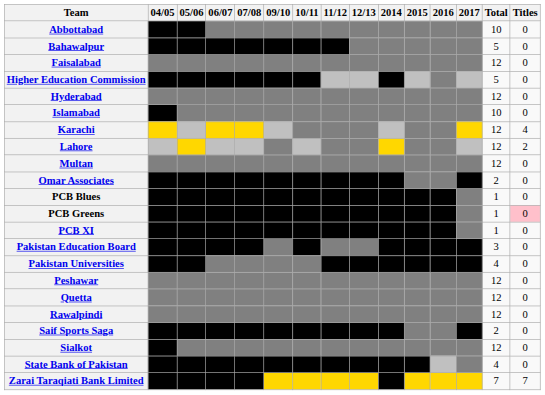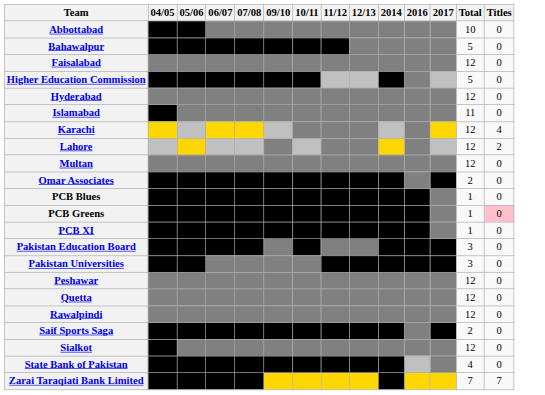 <table class="wikitable plainrowheaders" style="text-align: center;">
 <tr>
 <th scope="col">Team</th>
 <th scope="col">04/05</th>
 <th scope="col">05/06</th>
 <th scope="col">06/07</th>
 <th scope="col">07/08</th>
 <th scope="col">09/10</th>
 <th scope="col">10/11</th>
 <th scope="col">11/12</th>
 <th scope="col">12/13</th>
 <th scope="col">2014</th>
-<th scope="col">2015</th>
 <th scope="col">2016</th>
 <th scope="col">2017</th>
 <th>Total</th>
 <th>Titles</th>
 </tr>
 <tr>
 <th scope="row"><a href='#'>Abbottabad</a></th>
 <td bgcolor=black></td>
 <td bgcolor=black></td>
-<td bgcolor=#808080></td>
 <td bgcolor=#808080></td>
 <td bgcolor=#808080></td>
 <td bgcolor=#808080></td>
 <td bgcolor=#808080></td>
 <td bgcolor=#808080></td>
 <td bgcolor=#808080></td>
 <td bgcolor=#808080></td>
 <td bgcolor=#808080></td>
 <td bgcolor=#808080></td>
 <td>10</td>
 <td>0</td>
 </tr>
 <tr>
 <th scope="row"><a href='#'>Bahawalpur</a></th>
 <td bgcolor=black></td>
 <td bgcolor=black></td>
 <td bgcolor=black></td>
 <td bgcolor=black></td>
 <td bgcolor=black></td>
 <td bgcolor=black></td>
 <td bgcolor=black></td>
 <td bgcolor=#808080></td>
 <td bgcolor=#808080></td>
 <td bgcolor=#808080></td>
 <td bgcolor=#808080></td>
-<td bgcolor=#808080></td>
 <td>5</td>
 <td>0</td>
 </tr>
 <tr>
 <th scope="row"><a href='#'>Faisalabad</a></th>
-<td bgcolor=#808080></td>
 <td bgcolor=#808080></td>
 <td bgcolor=#808080></td>
 <td bgcolor=#808080></td>
 <td bgcolor=#808080></td>
 <td bgcolor=#808080></td>
 <td bgcolor=#808080></td>
 <td bgcolor=#808080></td>
 <td bgcolor=#808080></td>
 <td bgcolor=#808080></td>
 <td bgcolor=#808080></td>
 <td bgcolor=#808080></td>
 <td>12</td>
 <td>0</td>
 </tr>
 <tr>
 <th scope="row"><a href='#'>Higher Education Commission</a></th>
 <td bgcolor=black></td>
 <td bgcolor=black></td>
 <td bgcolor=black></td>
 <td bgcolor=black></td>
 <td bgcolor=black></td>
 <td bgcolor=black></td>
 <td bgcolor=silver></td>
 <td bgcolor=silver></td>
 <td bgcolor=black></td>
-<td bgcolor=silver></td>
 <td bgcolor=#808080></td>
 <td bgcolor=silver></td>
 <td>5</td>
 <td>0</td>
 </tr>
 <tr>
 <th scope="row"><a href='#'>Hyderabad</a></th>
-<td bgcolor=#808080></td>
 <td bgcolor=#808080></td>
 <td bgcolor=#808080></td>
 <td bgcolor=#808080></td>
 <td bgcolor=#808080></td>
 <td bgcolor=#808080></td>
 <td bgcolor=#808080></td>
 <td bgcolor=#808080></td>
 <td bgcolor=#808080></td>
 <td bgcolor=#808080></td>
 <td bgcolor=#808080></td>
 <td bgcolor=#808080></td>
 <td>12</td>
 <td>0</td>
 </tr>
 <tr>
 <th scope="row"><a href='#'>Islamabad</a></th>
 <td bgcolor=black></td>
 <td bgcolor=#808080></td>
 <td bgcolor=#808080></td>
 <td bgcolor=#808080></td>
 <td bgcolor=#808080></td>
 <td bgcolor=#808080></td>
 <td bgcolor=#808080></td>
 <td bgcolor=#808080></td>
 <td bgcolor=#808080></td>
 <td bgcolor=#808080></td>
 <td bgcolor=#808080></td>
-<td bgcolor=#808080></td>
-<td>10</td>
+<td>11</td>
 <td>0</td>
 </tr>
 <tr>
 <th scope="row"><a href='#'>Karachi</a></th>
 <td bgcolor=gold></td>
 <td bgcolor=silver></td>
 <td bgcolor=gold></td>
 <td bgcolor=gold></td>
 <td bgcolor=silver></td>
 <td bgcolor=#808080></td>
 <td bgcolor=#808080></td>
 <td bgcolor=#808080></td>
 <td bgcolor=silver></td>
-<td bgcolor=#808080></td>
 <td bgcolor=#808080></td>
 <td bgcolor=gold></td>
 <td>12</td>
 <td>4</td>
 </tr>
 <tr>
 <th scope="row"><a href='#'>Lahore</a></th>
 <td bgcolor=silver></td>
 <td bgcolor=gold></td>
 <td bgcolor=silver></td>
 <td bgcolor=silver></td>
 <td bgcolor=#808080></td>
 <td bgcolor=silver></td>
 <td bgcolor=#808080></td>
 <td bgcolor=#808080></td>
 <td bgcolor=gold></td>
 <td bgcolor=#808080></td>
-<td bgcolor=#808080></td>
 <td bgcolor=silver></td>
 <td>12</td>
 <td>2</td>
 </tr>
 <tr>
 <th scope="row"><a href='#'>Multan</a></th>
-<td bgcolor=#808080></td>
 <td bgcolor=#808080></td>
 <td bgcolor=#808080></td>
 <td bgcolor=#808080></td>
 <td bgcolor=#808080></td>
 <td bgcolor=#808080></td>
 <td bgcolor=#808080></td>
 <td bgcolor=#808080></td>
 <td bgcolor=#808080></td>
 <td bgcolor=#808080></td>
 <td bgcolor=#808080></td>
 <td bgcolor=#808080></td>
 <td>12</td>
 <td>0</td>
 </tr>
 <tr>
 <th scope="row"><a href='#'>Omar Associates</a></th>
 <td bgcolor=black></td>
 <td bgcolor=black></td>
 <td bgcolor=black></td>
 <td bgcolor=black></td>
 <td bgcolor=black></td>
 <td bgcolor=black></td>
 <td bgcolor=black></td>
 <td bgcolor=black></td>
 <td bgcolor=black></td>
 <td bgcolor=#808080></td>
-<td bgcolor=#808080></td>
 <td bgcolor=black></td>
 <td>2</td>
 <td>0</td>
 </tr>
 <tr>
 <th scope="row">PCB Blues</th>
-<td bgcolor=black></td>
 <td bgcolor=black></td>
 <td bgcolor=black></td>
 <td bgcolor=black></td>
 <td bgcolor=black></td>
 <td bgcolor=black></td>
 <td bgcolor=black></td>
 <td bgcolor=black></td>
 <td bgcolor=black></td>
 <td bgcolor=black></td>
 <td bgcolor=black></td>
 <td bgcolor=#808080></td>
 <td>1</td>
 <td>0</td>
 </tr>
 <tr>
 <th scope="row">PCB Greens</th>
 <td bgcolor=black></td>
 <td bgcolor=black></td>
 <td bgcolor=black></td>
 <td bgcolor=black></td>
 <td bgcolor=black></td>
 <td bgcolor=black></td>
 <td bgcolor=black></td>
 <td bgcolor=black></td>
 <td bgcolor=black></td>
 <td bgcolor=black></td>
-<td bgcolor=black></td>
 <td bgcolor=#808080></td>
 <td>1</td>
 <td style="background: pink;">0</td>
 </tr>
 <tr>
 <th scope="row"><a href='#'>PCB XI</a></th>
-<td bgcolor=black></td>
 <td bgcolor=black></td>
 <td bgcolor=black></td>
 <td bgcolor=black></td>
 <td bgcolor=black></td>
 <td bgcolor=black></td>
 <td bgcolor=black></td>
 <td bgcolor=black></td>
 <td bgcolor=black></td>
 <td bgcolor=black></td>
 <td bgcolor=black></td>
 <td bgcolor=#808080></td>
 <td>1</td>
 <td>0</td>
 </tr>
 <tr>
 <th scope="row"><a href='#'>Pakistan Education Board</a></th>
 <td bgcolor=black></td>
 <td bgcolor=black></td>
 <td bgcolor=black></td>
 <td bgcolor=black></td>
 <td bgcolor=#808080></td>
 <td bgcolor=black></td>
 <td bgcolor=#808080></td>
 <td bgcolor=#808080></td>
 <td bgcolor=black></td>
 <td bgcolor=black></td>
 <td bgcolor=black></td>
-<td bgcolor=black></td>
 <td>3</td>
 <td>0</td>
 </tr>
 <tr>
 <th scope="row"><a href='#'>Pakistan Universities</a></th>
 <td bgcolor=black></td>
 <td bgcolor=black></td>
 <td bgcolor=#808080></td>
 <td bgcolor=#808080></td>
 <td bgcolor=#808080></td>
 <td bgcolor=#808080></td>
 <td bgcolor=black></td>
 <td bgcolor=black></td>
 <td bgcolor=black></td>
 <td bgcolor=black></td>
 <td bgcolor=black></td>
-<td bgcolor=black></td>
-<td>4</td>
+<td>3</td>
 <td>0</td>
 </tr>
 <tr>
 <th scope="row"><a href='#'>Peshawar</a></th>
-<td bgcolor=#808080></td>
 <td bgcolor=#808080></td>
 <td bgcolor=#808080></td>
 <td bgcolor=#808080></td>
 <td bgcolor=#808080></td>
 <td bgcolor=#808080></td>
 <td bgcolor=#808080></td>
 <td bgcolor=#808080></td>
 <td bgcolor=#808080></td>
 <td bgcolor=#808080></td>
 <td bgcolor=#808080></td>
 <td bgcolor=#808080></td>
 <td>12</td>
 <td>0</td>
 </tr>
 <tr>
 <th scope="row"><a href='#'>Quetta</a></th>
 <td bgcolor=#808080></td>
 <td bgcolor=#808080></td>
 <td bgcolor=#808080></td>
 <td bgcolor=#808080></td>
 <td bgcolor=#808080></td>
 <td bgcolor=#808080></td>
 <td bgcolor=#808080></td>
 <td bgcolor=#808080></td>
 <td bgcolor=#808080></td>
 <td bgcolor=#808080></td>
 <td bgcolor=#808080></td>
-<td bgcolor=#808080></td>
 <td>12</td>
 <td>0</td>
 </tr>
 <tr>
 <th scope="row"><a href='#'>Rawalpindi</a></th>
-<td bgcolor=#808080></td>
 <td bgcolor=#808080></td>
 <td bgcolor=#808080></td>
 <td bgcolor=#808080></td>
 <td bgcolor=#808080></td>
 <td bgcolor=#808080></td>
 <td bgcolor=#808080></td>
 <td bgcolor=#808080></td>
 <td bgcolor=#808080></td>
 <td bgcolor=#808080></td>
 <td bgcolor=#808080></td>
 <td bgcolor=#808080></td>
 <td>12</td>
 <td>0</td>
 </tr>
 <tr>
 <th scope="row"><a href='#'>Saif Sports Saga</a></th>
 <td bgcolor=black></td>
 <td bgcolor=black></td>
 <td bgcolor=black></td>
 <td bgcolor=black></td>
 <td bgcolor=black></td>
 <td bgcolor=black></td>
 <td bgcolor=black></td>
 <td bgcolor=black></td>
 <td bgcolor=black></td>
 <td bgcolor=#808080></td>
-<td bgcolor=#808080></td>
 <td bgcolor=black></td>
 <td>2</td>
 <td>0</td>
 </tr>
 <tr>
 <th scope="row"><a href='#'>Sialkot</a></th>
 <td bgcolor=black></td>
 <td bgcolor=#808080></td>
 <td bgcolor=#808080></td>
 <td bgcolor=#808080></td>
 <td bgcolor=#808080></td>
 <td bgcolor=#808080></td>
 <td bgcolor=#808080></td>
 <td bgcolor=#808080></td>
 <td bgcolor=#808080></td>
 <td bgcolor=#808080></td>
 <td bgcolor=#808080></td>
-<td bgcolor=#808080></td>
 <td>12</td>
 <td>0</td>
 </tr>
 <tr>
 <th scope="row"><a href='#'>State Bank of Pakistan</a></th>
-<td bgcolor=black></td>
 <td bgcolor=black></td>
 <td bgcolor=black></td>
 <td bgcolor=black></td>
 <td bgcolor=black></td>
 <td bgcolor=black></td>
 <td bgcolor=black></td>
 <td bgcolor=black></td>
 <td bgcolor=black></td>
 <td bgcolor=black></td>
 <td bgcolor=silver></td>
 <td bgcolor=#808080></td>
 <td>4</td>
 <td>0</td>
 </tr>
 <tr>
 <th scope="row"><a href='#'>Zarai Taraqiati Bank Limited</a></th>
 <td bgcolor=black></td>
 <td bgcolor=black></td>
 <td bgcolor=black></td>
 <td bgcolor=black></td>
 <td bgcolor=gold></td>
 <td bgcolor=gold></td>
 <td bgcolor=gold></td>
 <td bgcolor=gold></td>
 <td bgcolor=black></td>
 <td bgcolor=gold></td>
 <td bgcolor=gold></td>
-<td bgcolor=gold></td>
 <td>7</td>
 <td>7</td>
 </tr>
 </table>
